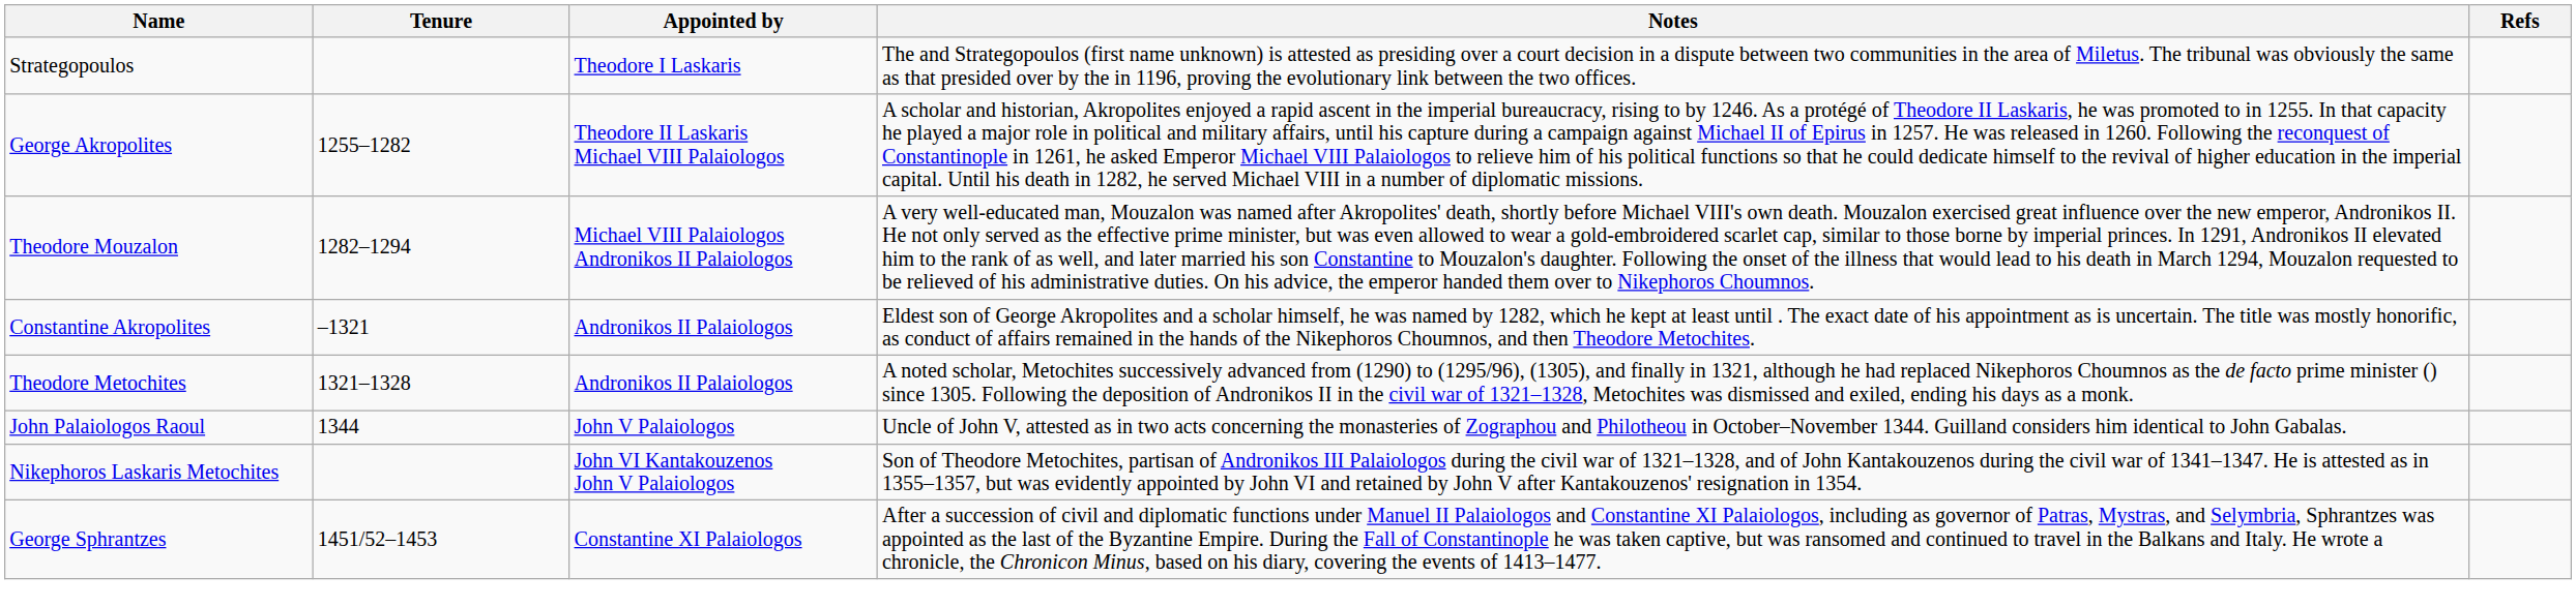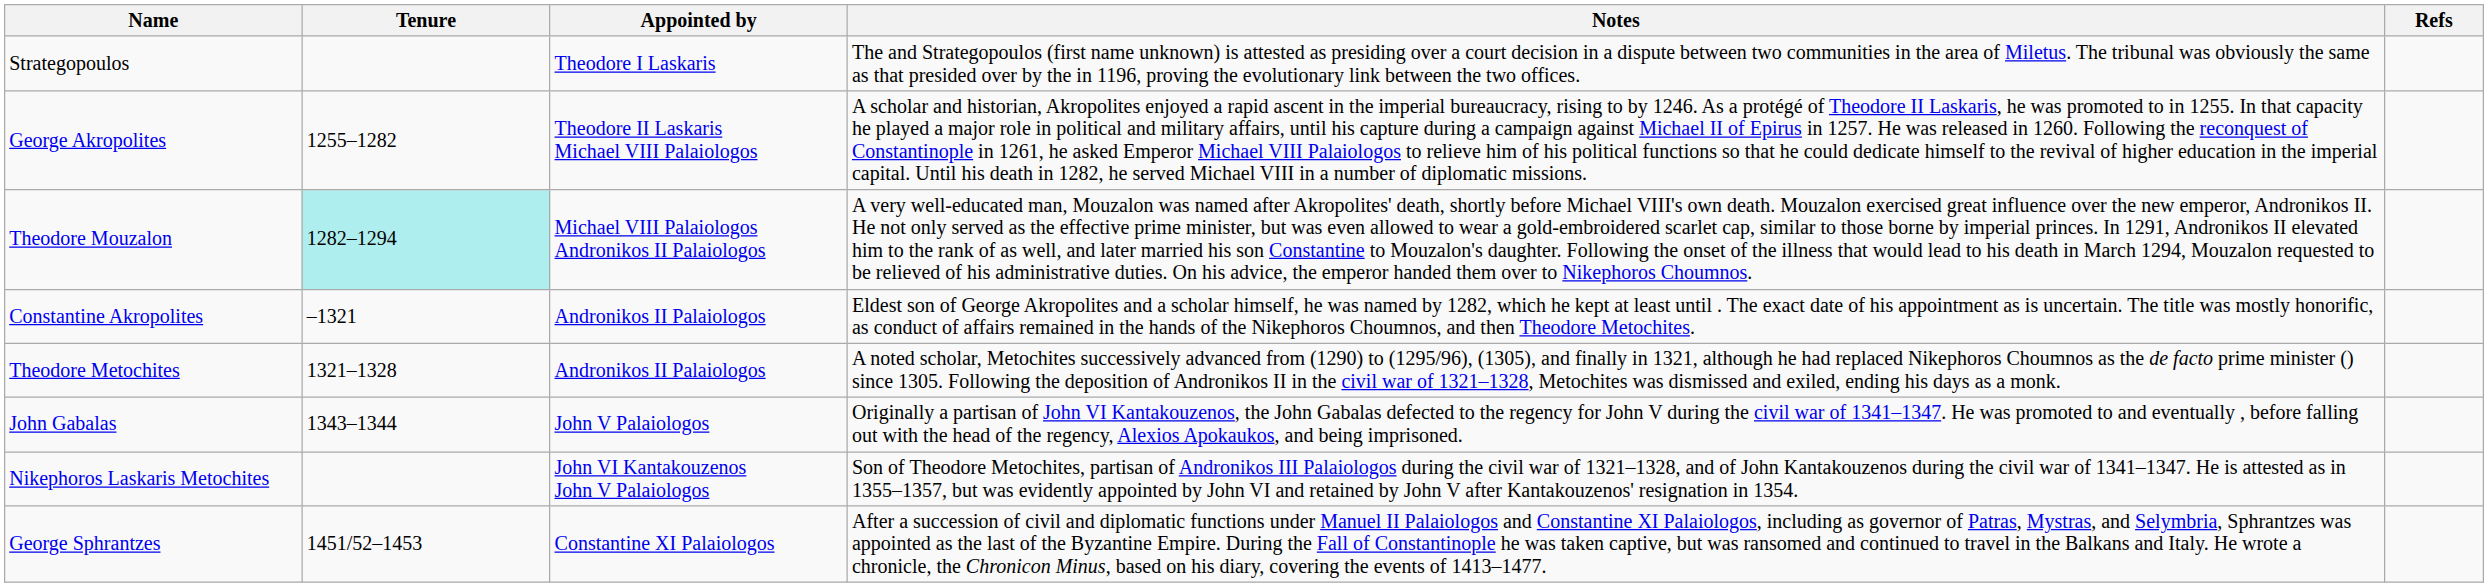 <table class="wikitable" style="width:100%;">
 <tr>
 <th style="width:12%;">Name</th>
 <th style="width:10%;">Tenure</th>
 <th style="width:12%;">Appointed by</th>
 <th style="width:62%;">Notes</th>
 <th style="width:4%;">Refs</th>
 </tr>
 <tr>
 <td>Strategopoulos</td>
 <td></td>
 <td><a href='#'>Theodore I Laskaris</a></td>
 <td>The  and  Strategopoulos (first name unknown) is attested as presiding over a court decision in a dispute between two communities in the area of <a href='#'>Miletus</a>. The tribunal was obviously the same as that presided over by the  in 1196, proving the evolutionary link between the two offices.</td>
 <td></td>
 </tr>
 <tr>
 <td><a href='#'>George Akropolites</a></td>
 <td>1255–1282</td>
 <td><a href='#'>Theodore II Laskaris</a><br><a href='#'>Michael VIII Palaiologos</a></td>
 <td>A scholar and historian, Akropolites enjoyed a rapid ascent in the imperial bureaucracy, rising to  by 1246. As a protégé of <a href='#'>Theodore II Laskaris</a>, he was promoted to  in 1255. In that capacity he played a major role in political and military affairs, until his capture during a campaign against <a href='#'>Michael II of Epirus</a> in 1257. He was released in 1260. Following the <a href='#'>reconquest of Constantinople</a> in 1261, he asked Emperor <a href='#'>Michael VIII Palaiologos</a> to relieve him of his political functions so that he could dedicate himself to the revival of higher education in the imperial capital. Until his death in 1282, he served Michael VIII in a number of diplomatic missions.</td>
 <td></td>
 </tr>
 <tr>
 <td><a href='#'>Theodore Mouzalon</a></td>
-<td>1282–1294</td>
+<td style="background: paleturquoise;">1282–1294</td>
 <td><a href='#'>Michael VIII Palaiologos</a><br><a href='#'>Andronikos II Palaiologos</a></td>
 <td>A very well-educated man, Mouzalon was named  after Akropolites' death, shortly before Michael VIII's own death. Mouzalon exercised great influence over the new emperor, Andronikos II. He not only served as the effective prime minister, but was even allowed to wear a gold-embroidered scarlet cap, similar to those borne by imperial princes. In 1291, Andronikos II elevated him to the rank of  as well, and later married his son <a href='#'>Constantine</a> to Mouzalon's daughter. Following the onset of the illness that would lead to his death in March 1294, Mouzalon requested to be relieved of his administrative duties. On his advice, the emperor handed them over to <a href='#'>Nikephoros Choumnos</a>.</td>
 <td></td>
 </tr>
 <tr>
 <td><a href='#'>Constantine Akropolites</a></td>
 <td>–1321</td>
 <td><a href='#'>Andronikos II Palaiologos</a></td>
 <td>Eldest son of George Akropolites and a scholar himself, he was named  by 1282, which he kept at least until . The exact date of his appointment as  is uncertain. The title was mostly honorific, as conduct of affairs remained in the hands of the  Nikephoros Choumnos, and then <a href='#'>Theodore Metochites</a>.</td>
 <td></td>
 </tr>
 <tr>
 <td><a href='#'>Theodore Metochites</a></td>
 <td>1321–1328</td>
 <td><a href='#'>Andronikos II Palaiologos</a></td>
 <td>A noted scholar, Metochites successively advanced from  (1290) to  (1295/96),  (1305), and finally  in 1321, although he had replaced Nikephoros Choumnos as the <em>de facto</em> prime minister () since 1305. Following the deposition of Andronikos II in the <a href='#'>civil war of 1321–1328</a>, Metochites was dismissed and exiled, ending his days as a monk.</td>
 <td></td>
 </tr>
 <tr>
-<td><a href='#'>John Palaiologos Raoul</a></td>
-<td>1344</td>
+<td><a href='#'>John Gabalas</a></td>
+<td>1343–1344</td>
 <td><a href='#'>John V Palaiologos</a></td>
-<td>Uncle of John V, attested as  in two acts concerning the monasteries of <a href='#'>Zographou</a> and <a href='#'>Philotheou</a> in October–November 1344. Guilland considers him identical to John Gabalas.</td>
+<td>Originally a partisan of <a href='#'>John VI Kantakouzenos</a>, the  John Gabalas defected to the regency for John V during the <a href='#'>civil war of 1341–1347</a>. He was promoted to  and eventually , before falling out with the head of the regency, <a href='#'>Alexios Apokaukos</a>, and being imprisoned.</td>
 <td></td>
 </tr>
 <tr>
 <td><a href='#'>Nikephoros Laskaris Metochites</a></td>
 <td></td>
 <td><a href='#'>John VI Kantakouzenos</a><br><a href='#'>John V Palaiologos</a></td>
 <td>Son of Theodore Metochites, partisan of <a href='#'>Andronikos III Palaiologos</a> during the civil war of 1321–1328, and of John Kantakouzenos during the civil war of 1341–1347. He is attested as  in 1355–1357, but was evidently appointed by John VI and retained by John V after Kantakouzenos' resignation in 1354.</td>
 <td></td>
 </tr>
 <tr>
 <td><a href='#'>George Sphrantzes</a></td>
 <td>1451/52–1453</td>
 <td><a href='#'>Constantine XI Palaiologos</a></td>
 <td>After a succession of civil and diplomatic functions under <a href='#'>Manuel II Palaiologos</a> and <a href='#'>Constantine XI Palaiologos</a>, including as governor of <a href='#'>Patras</a>, <a href='#'>Mystras</a>, and <a href='#'>Selymbria</a>, Sphrantzes was appointed as the last  of the Byzantine Empire. During the <a href='#'>Fall of Constantinople</a> he was taken captive, but was ransomed and continued to travel in the Balkans and Italy. He wrote a chronicle, the <em>Chronicon Minus</em>, based on his diary, covering the events of 1413–1477.</td>
 <td></td>
 </tr>
 </table>
